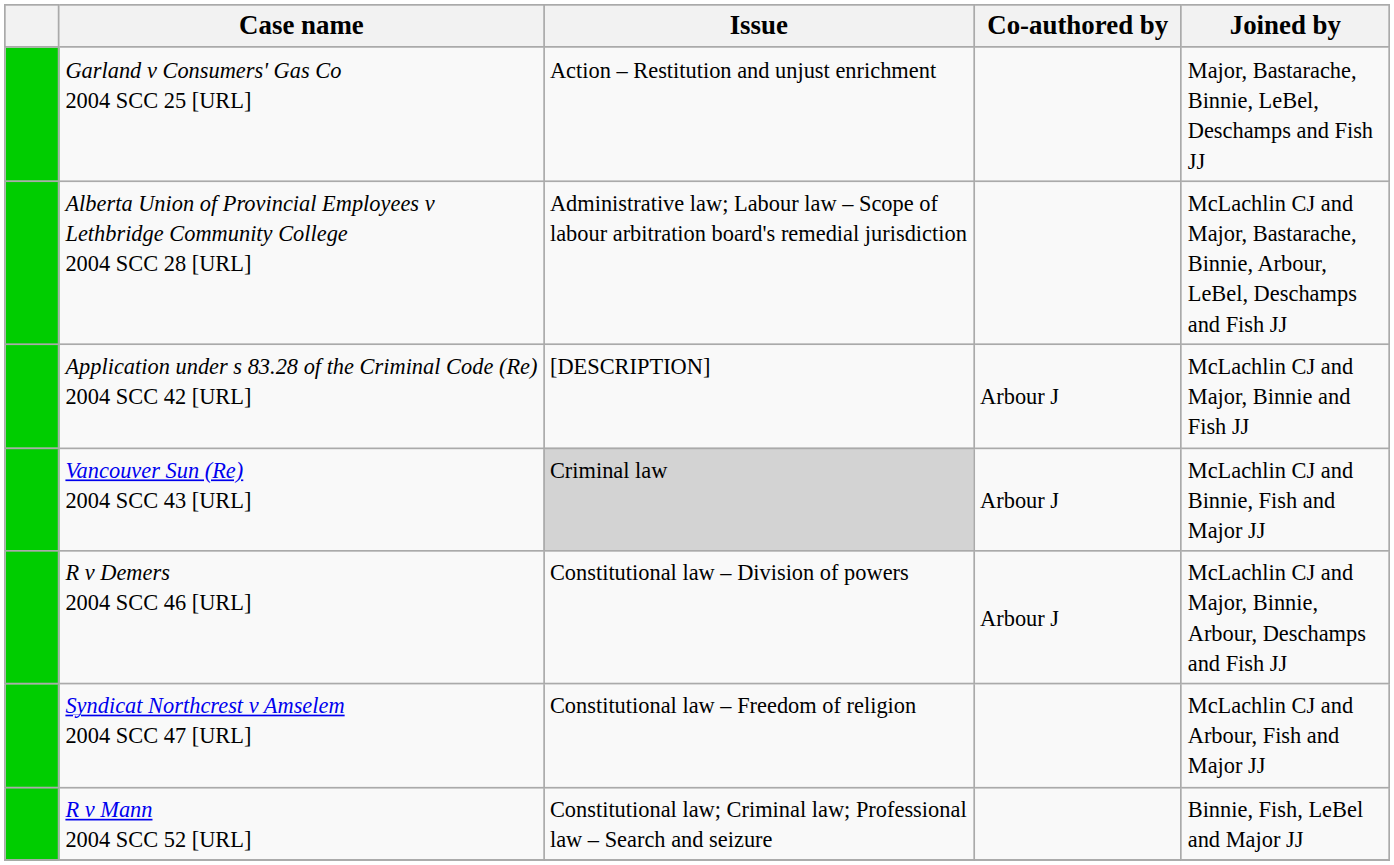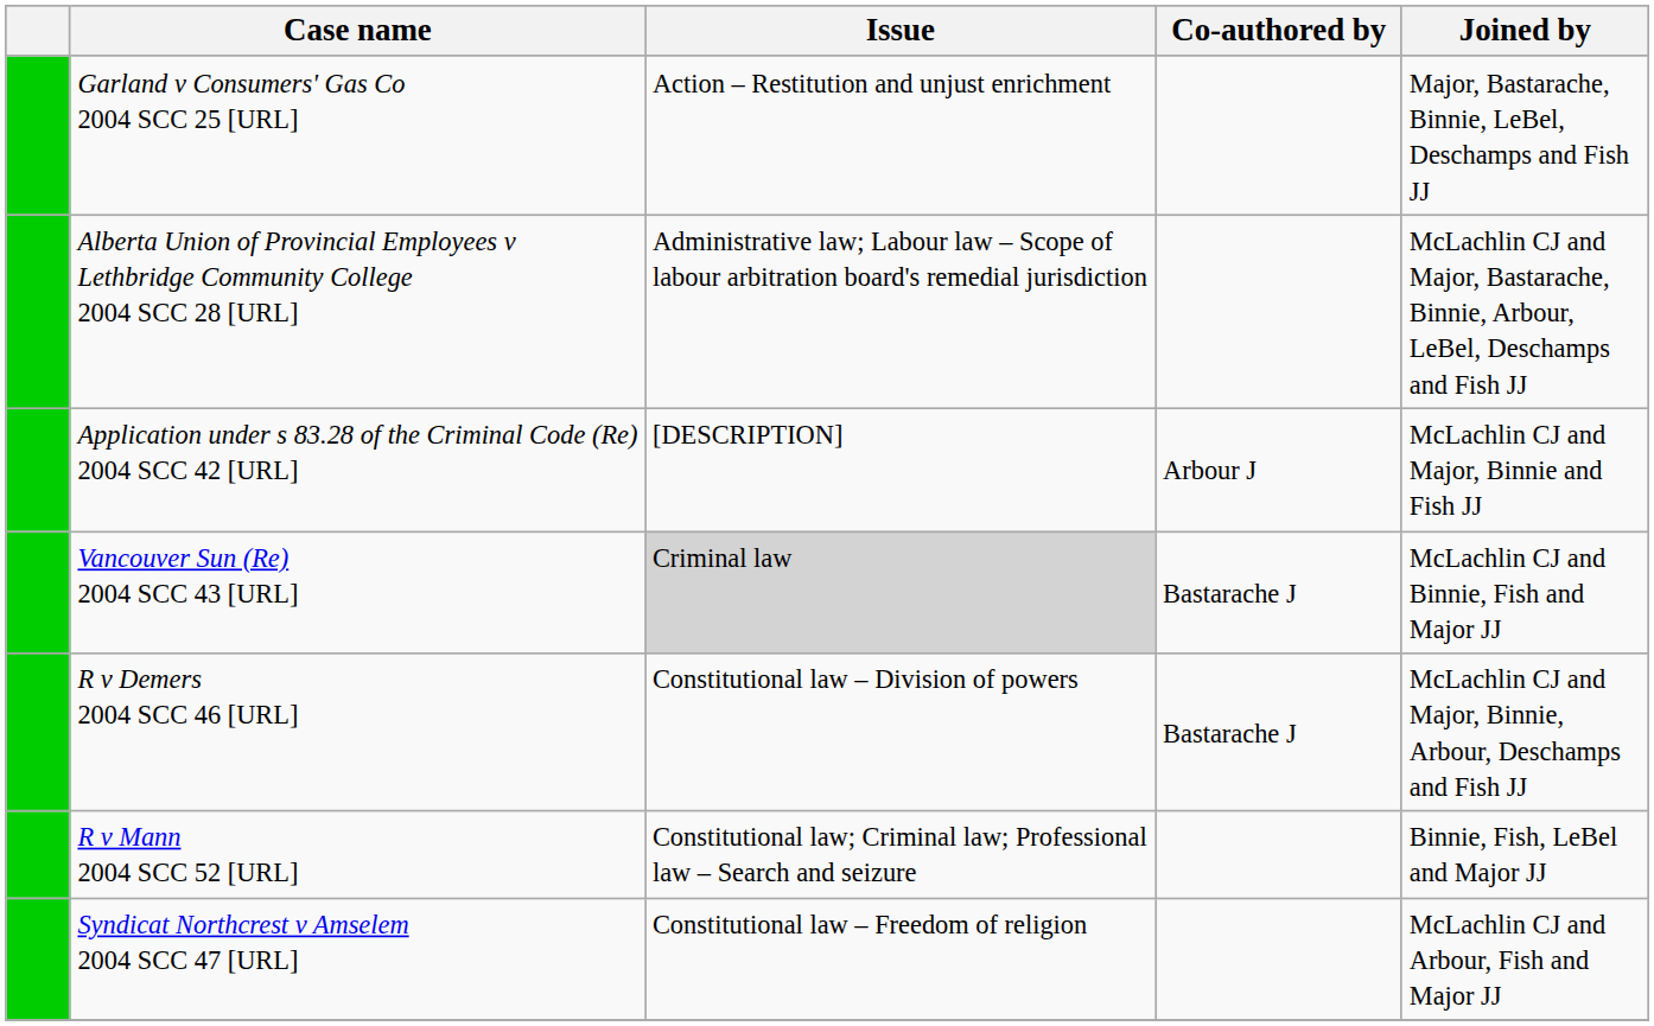 <table class="wikitable" width=825>
 <tr bgcolor="#CCCCCC">
 <th width=25px></th>
 <th width=35%>Case name</th>
 <th>Issue</th>
 <th width=15%>Co-authored by</th>
 <th width=15%>Joined by</th>
 </tr>
 <tr>
 <td bgcolor="00cd00"></td>
 <td align=left valign=top><small><em>Garland v Consumers' Gas Co</em><br>2004 SCC 25 [URL]</small></td>
 <td valign=top><small> Action – Restitution and unjust enrichment</small></td>
 <td><small></small></td>
 <td><small> Major, Bastarache, Binnie, LeBel, Deschamps and Fish JJ</small></td>
 </tr>
 <tr>
 <td bgcolor="00cd00"></td>
 <td align=left valign=top><small><em>Alberta Union of Provincial Employees v Lethbridge Community College</em><br>2004 SCC 28 [URL]</small></td>
 <td valign=top><small>Administrative law; Labour law – Scope of labour arbitration board's remedial jurisdiction</small></td>
 <td><small></small></td>
 <td><small> McLachlin CJ and Major, Bastarache, Binnie, Arbour, LeBel, Deschamps and Fish JJ</small></td>
 </tr>
 <tr>
 <td bgcolor="00cd00"></td>
 <td align=left valign=top><small><em>Application under s 83.28 of the Criminal Code (Re)</em><br> 2004 SCC 42 [URL]</small></td>
 <td valign=top><small>[DESCRIPTION]</small></td>
 <td><small>Arbour J</small></td>
 <td><small> McLachlin CJ and Major, Binnie and Fish JJ</small></td>
 </tr>
 <tr>
 <td bgcolor="00cd00"></td>
 <td align=left valign=top><small><em><a href='#'>Vancouver Sun (Re)</a></em><br> 2004 SCC 43 [URL]</small></td>
 <td valign=top style="background: lightgrey;"><small>Criminal law</small></td>
-<td><small> Arbour J</small></td>
+<td><small>Bastarache J</small></td>
 <td><small>McLachlin CJ and Binnie, Fish and Major JJ</small></td>
 </tr>
 <tr>
 <td bgcolor="00cd00"></td>
 <td align=left valign=top><small><em>R v Demers</em><br>2004 SCC 46 [URL]</small></td>
 <td valign=top><small>Constitutional law – Division of powers</small></td>
-<td><small>Arbour J</small></td>
+<td><small>Bastarache J</small></td>
 <td><small>McLachlin CJ and Major, Binnie, Arbour, Deschamps and Fish JJ</small></td>
+</tr>
+<tr>
+<td bgcolor="00cd00"></td>
+<td align=left valign=top><small><em><a href='#'>R v Mann</a></em><br>2004 SCC 52 [URL]</small></td>
+<td valign=top><small>Constitutional law; Criminal law; Professional law – Search and seizure</small></td>
+<td><small></small></td>
+<td><small> Binnie, Fish, LeBel and Major JJ</small></td>
 </tr>
 <tr>
 <td bgcolor="00cd00"></td>
 <td align=left valign=top><small><em><a href='#'>Syndicat Northcrest v Amselem</a></em><br>2004 SCC 47 [URL]</small></td>
 <td valign=top><small>Constitutional law – Freedom of religion</small></td>
 <td><small></small></td>
 <td><small> McLachlin CJ and Arbour, Fish and Major JJ</small></td>
 </tr>
 <tr>
-<td bgcolor="00cd00"></td>
-<td align=left valign=top><small><em><a href='#'>R v Mann</a></em><br>2004 SCC 52 [URL]</small></td>
-<td valign=top><small>Constitutional law; Criminal law; Professional law – Search and seizure</small></td>
-<td><small></small></td>
-<td><small> Binnie, Fish, LeBel and Major JJ</small></td>
-</tr>
-<tr>
 </tr>
 </table>
